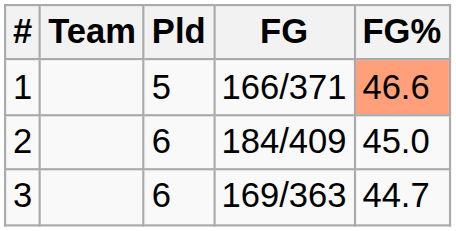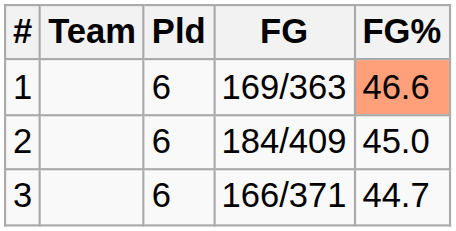 <table class=wikitable>
 <tr>
 <th>#</th>
 <th>Team</th>
 <th>Pld</th>
 <th>FG</th>
 <th>FG%</th>
 </tr>
 <tr>
 <td>1</td>
 <td><strong></strong></td>
-<td>5</td>
-<td>166/371</td>
+<td>6</td>
+<td>169/363</td>
 <td style="background: lightsalmon;">46.6</td>
 </tr>
 <tr>
 <td>2</td>
 <td></td>
 <td>6</td>
 <td>184/409</td>
 <td>45.0</td>
 </tr>
 <tr>
 <td>3</td>
 <td></td>
 <td>6</td>
-<td>169/363</td>
+<td>166/371</td>
 <td>44.7</td>
 </tr>
 </table>
